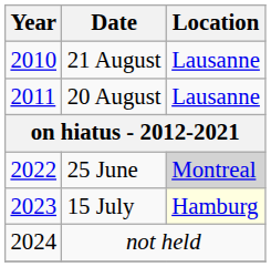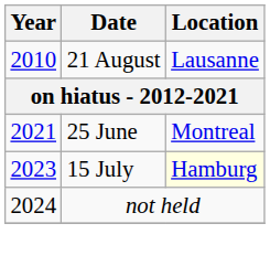 <table class="wikitable">
 <tr>
 <th>Year</th>
 <th>Date</th>
 <th>Location</th>
 </tr>
 <tr>
 <td><a href='#'>2010</a></td>
 <td>21 August</td>
 <td> <a href='#'>Lausanne</a></td>
 </tr>
 <tr>
-<td><a href='#'>2011</a></td>
-<td>20 August</td>
-<td> <a href='#'>Lausanne</a></td>
-</tr>
-<tr>
 <th colspan=3>on hiatus - 2012-2021</th>
 </tr>
 <tr>
-<td><a href='#'>2022</a></td>
+<td><a href='#'>2021</a></td>
 <td>25 June</td>
-<td style="background: lightgrey;"> <a href='#'>Montreal</a></td>
+<td> <a href='#'>Montreal</a></td>
 </tr>
 <tr>
 <td><a href='#'>2023</a></td>
 <td>15 July</td>
 <td style="background: lightyellow;"> <a href='#'>Hamburg</a></td>
 </tr>
 <tr>
 <td>2024</td>
 <td colspan=2 align=center><em>not held</em></td>
 </tr>
 <tr>
 </tr>
 </table>
